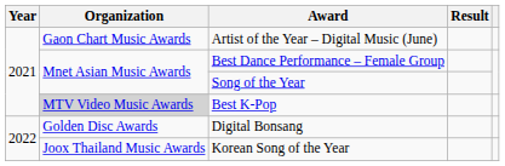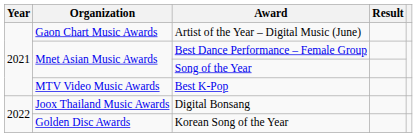 <table class="wikitable sortable plainrowheaders">
 <tr>
 <th scope="col">Year</th>
 <th scope="col">Organization</th>
 <th scope="col">Award</th>
 <th scope="col">Result</th>
 <th scope="col" class="unsortable"></th>
 </tr>
 <tr>
 <td rowspan="4">2021</td>
 <td><a href='#'>Gaon Chart Music Awards</a></td>
 <td>Artist of the Year – Digital Music (June)</td>
 <td></td>
 <td style="text-align:center;"></td>
 </tr>
 <tr>
 <td rowspan="2"><a href='#'>Mnet Asian Music Awards</a></td>
 <td><a href='#'>Best Dance Performance – Female Group</a></td>
 <td></td>
 <td rowspan="2" style="text-align:center;"></td>
 </tr>
 <tr>
 <td><a href='#'>Song of the Year</a></td>
 <td></td>
 </tr>
 <tr>
-<td style="background: lightgrey;"><a href='#'>MTV Video Music Awards</a></td>
+<td><a href='#'>MTV Video Music Awards</a></td>
 <td><a href='#'>Best K-Pop</a></td>
 <td></td>
 <td style="text-align:center;"></td>
 </tr>
 <tr>
 <td rowspan="2">2022</td>
-<td><a href='#'>Golden Disc Awards</a></td>
+<td><a href='#'>Joox Thailand Music Awards</a></td>
 <td>Digital Bonsang</td>
 <td></td>
 <td style="text-align:center;"></td>
 </tr>
 <tr>
-<td><a href='#'>Joox Thailand Music Awards</a></td>
+<td><a href='#'>Golden Disc Awards</a></td>
 <td>Korean Song of the Year</td>
 <td></td>
 <td style="text-align:center"></td>
 </tr>
 </table>
